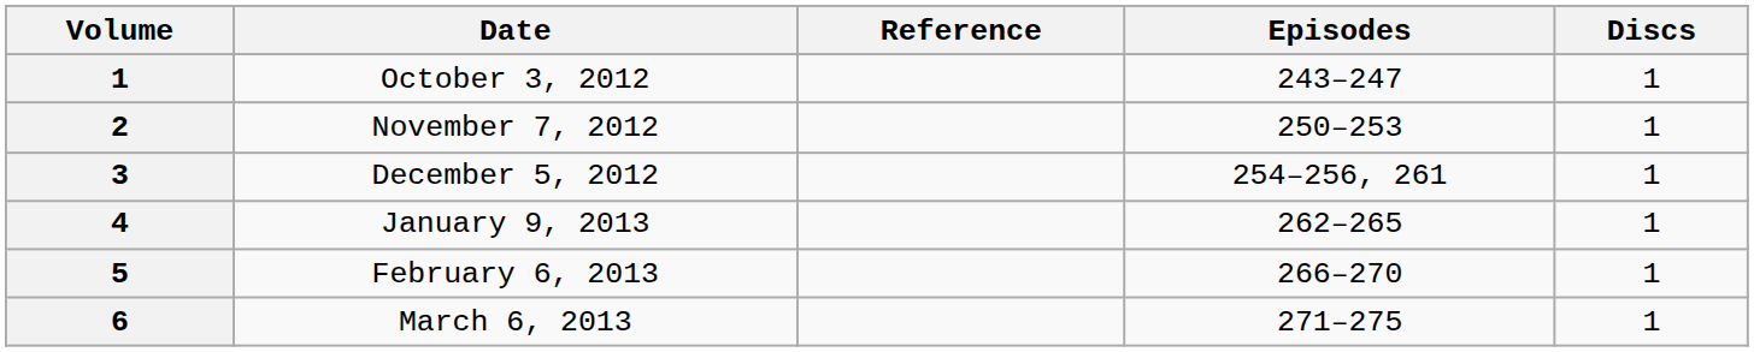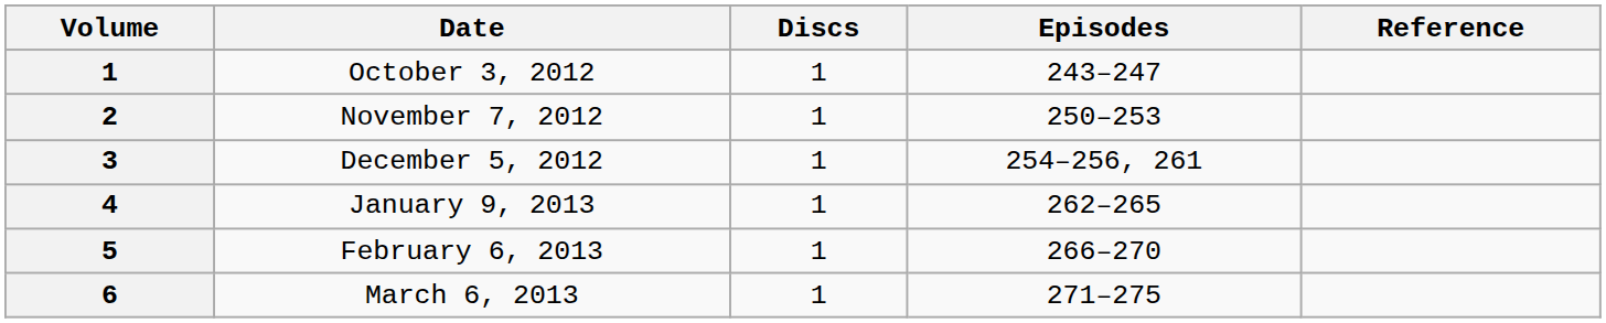 <table class="wikitable" style="text-align: center; width: 60%;">
 <tr>
 <th scope="col" 175px;>Volume</th>
 <th scope="col" 125px;>Date</th>
+<th scope="col">Discs</th>
+<th scope="col">Episodes</th>
 <th scope="col">Reference</th>
-<th scope="col">Episodes</th>
-<th scope="col">Discs</th>
 </tr>
 <tr>
 <th scope="row">1</th>
 <td>October 3, 2012</td>
+<td>1</td>
+<td>243–247</td>
 <td></td>
-<td>243–247</td>
-<td>1</td>
 </tr>
 <tr>
 <th scope="row">2</th>
 <td>November 7, 2012</td>
+<td>1</td>
+<td>250–253</td>
 <td></td>
-<td>250–253</td>
-<td>1</td>
 </tr>
 <tr>
 <th scope="row">3</th>
 <td>December 5, 2012</td>
+<td>1</td>
+<td>254–256, 261</td>
 <td></td>
-<td>254–256, 261</td>
-<td>1</td>
 </tr>
 <tr>
 <th scope="row">4</th>
 <td>January 9, 2013</td>
+<td>1</td>
+<td>262–265</td>
 <td></td>
-<td>262–265</td>
-<td>1</td>
 </tr>
 <tr>
 <th scope="row">5</th>
 <td>February 6, 2013</td>
+<td>1</td>
+<td>266–270</td>
 <td></td>
-<td>266–270</td>
-<td>1</td>
 </tr>
 <tr>
 <th scope="row">6</th>
 <td>March 6, 2013</td>
+<td>1</td>
+<td>271–275</td>
 <td></td>
-<td>271–275</td>
-<td>1</td>
 </tr>
 </table>
